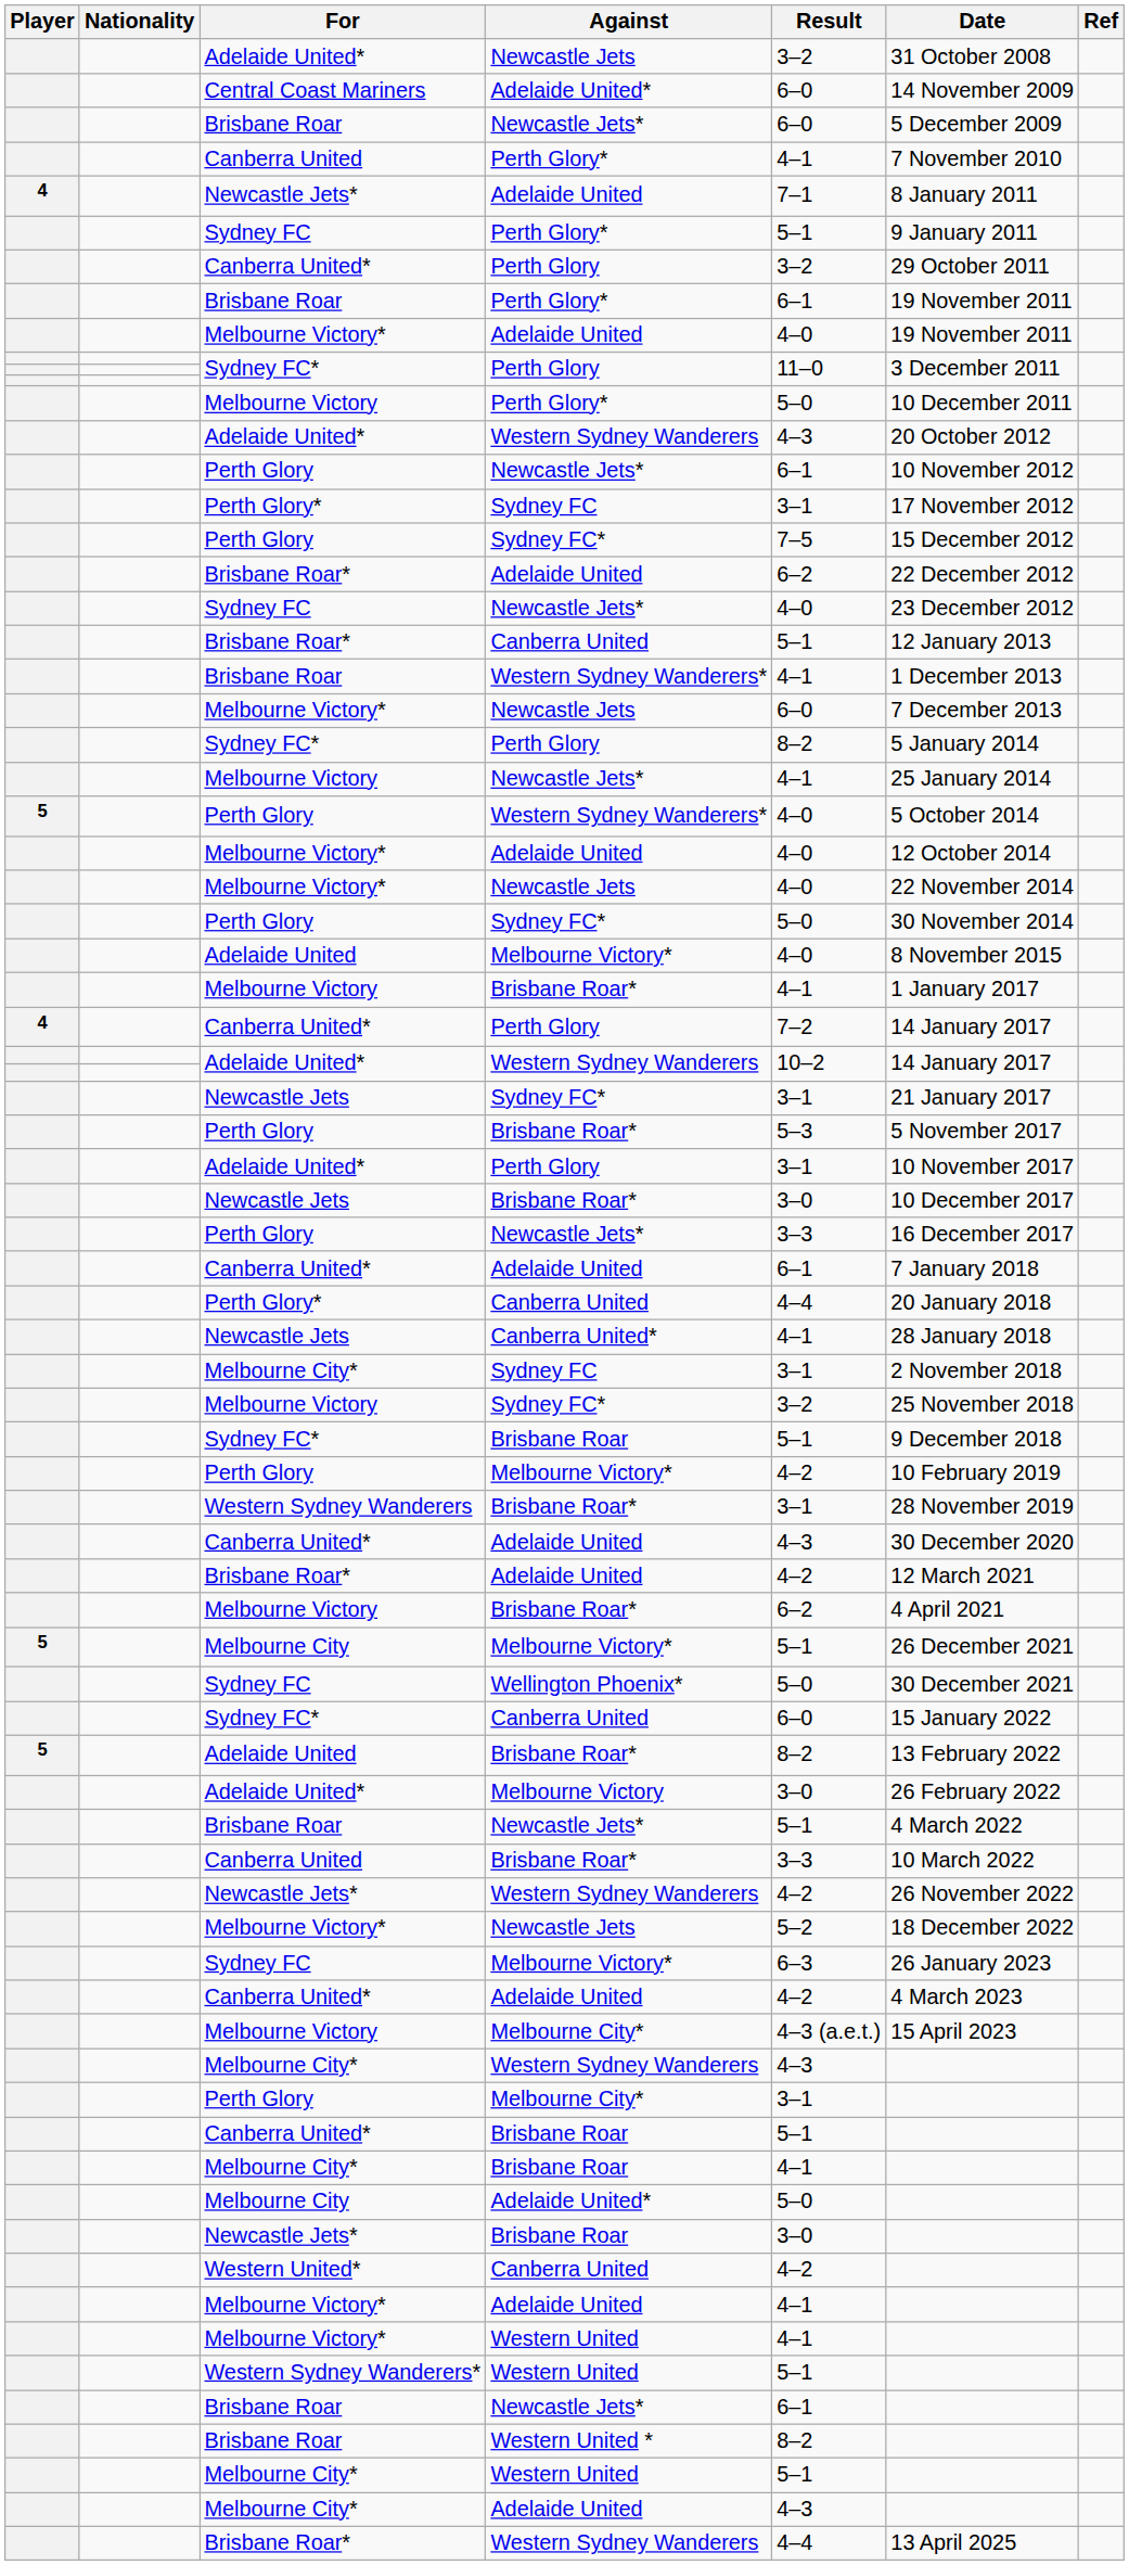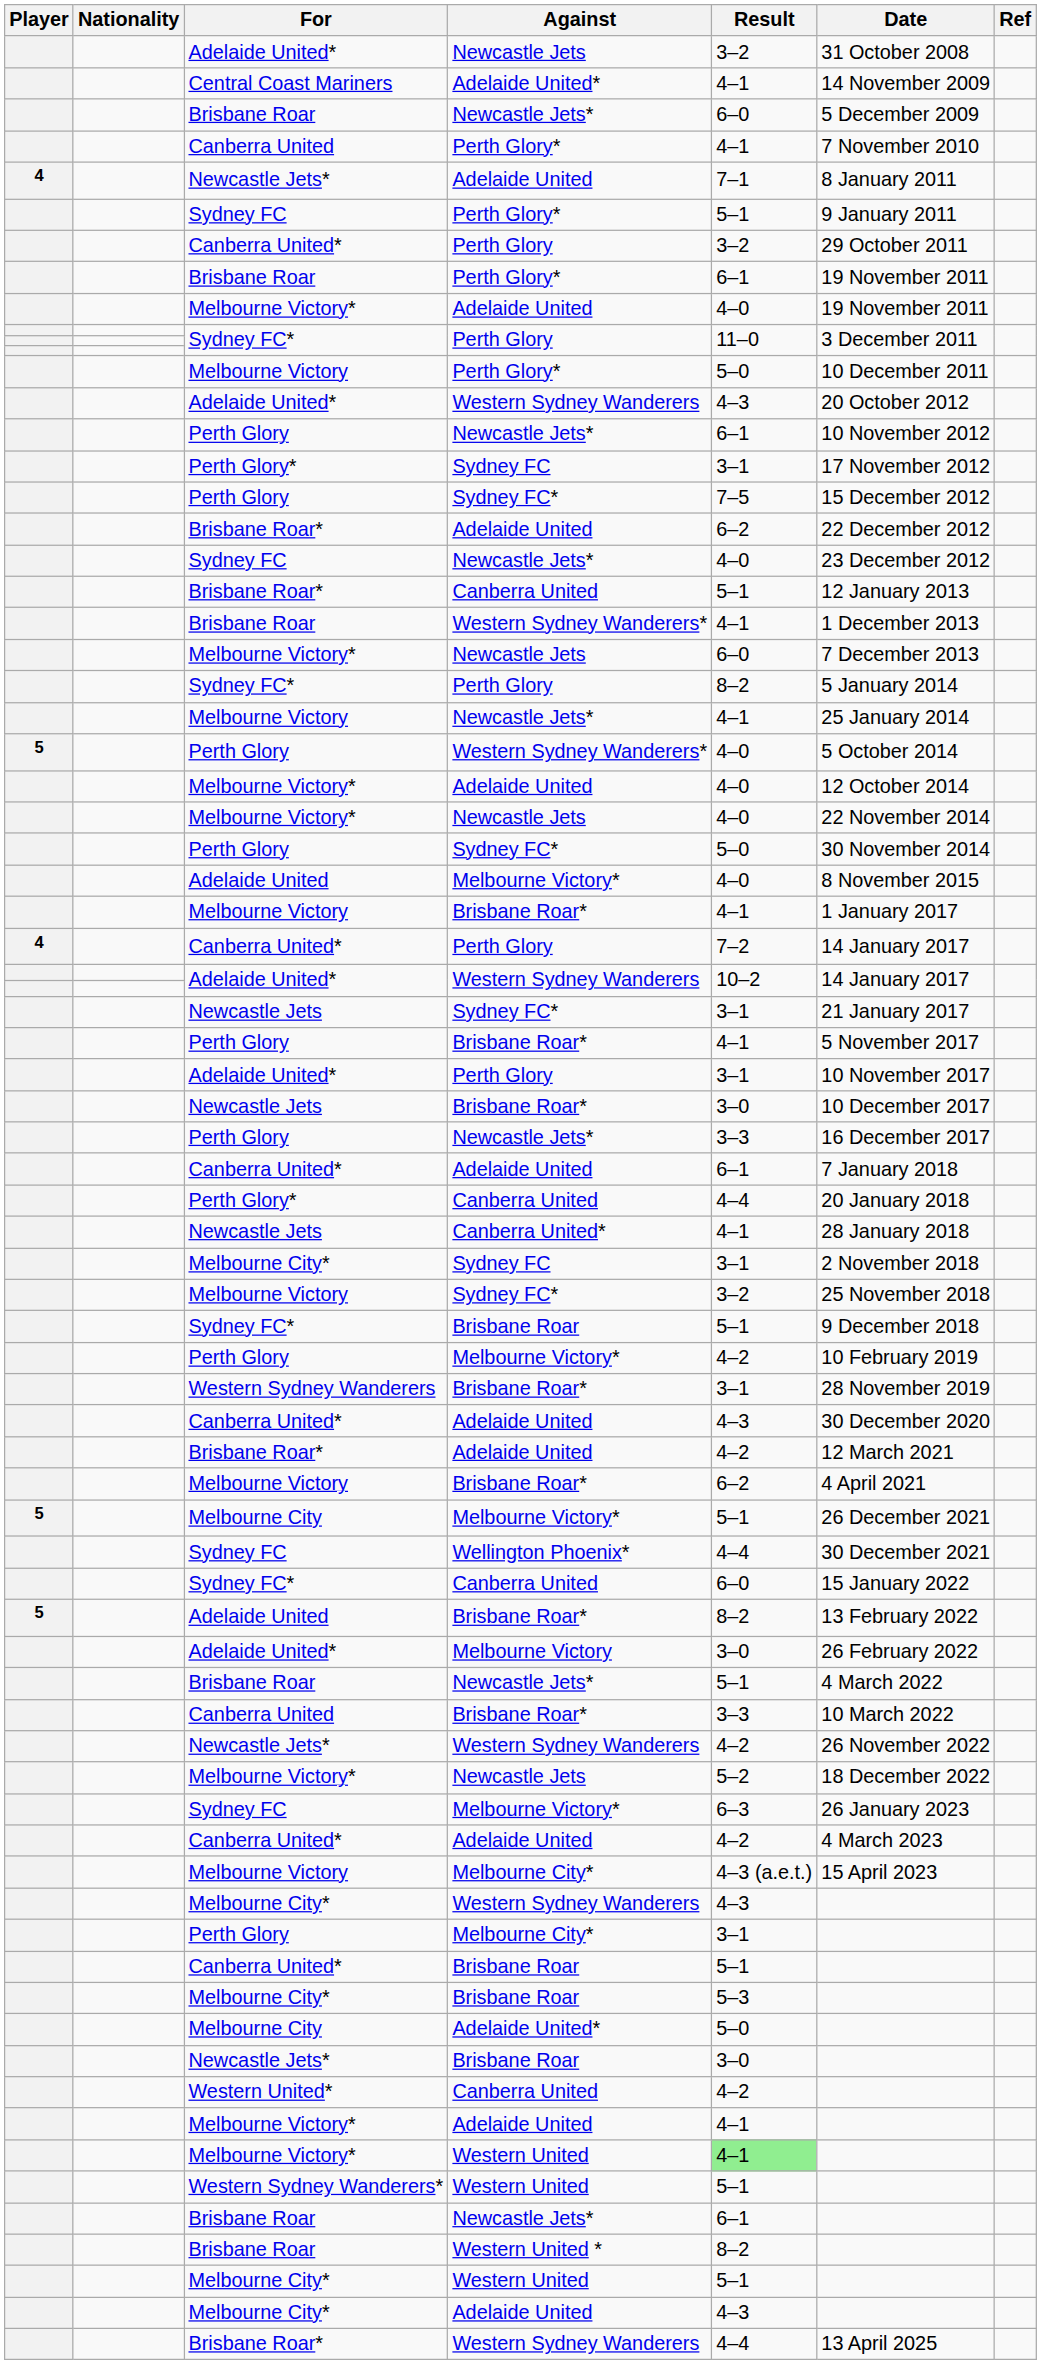 <table class="wikitable sortable plainrowheaders">
 <tr>
 <th scope="col">Player</th>
 <th scope="col">Nationality</th>
 <th scope="col">For</th>
 <th scope="col">Against</th>
 <th scope="col" align="center" class="unsortable">Result</th>
 <th scope="col">Date</th>
 <th scope="col" class="unsortable" align="center">Ref</th>
 </tr>
 <tr>
 <th scope="row"></th>
 <td></td>
 <td><a href='#'>Adelaide United</a>*</td>
 <td><a href='#'>Newcastle Jets</a></td>
 <td>3–2</td>
 <td>31 October 2008</td>
 <td></td>
 </tr>
 <tr>
 <th scope="row"></th>
 <td></td>
 <td><a href='#'>Central Coast Mariners</a></td>
 <td><a href='#'>Adelaide United</a>*</td>
-<td>6–0</td>
+<td>4–1</td>
 <td>14 November 2009</td>
 <td></td>
 </tr>
 <tr>
 <th scope="row"></th>
 <td></td>
 <td><a href='#'>Brisbane Roar</a></td>
 <td><a href='#'>Newcastle Jets</a>*</td>
 <td>6–0</td>
 <td>5 December 2009</td>
 <td></td>
 </tr>
 <tr>
 <th scope="row"></th>
 <td></td>
 <td><a href='#'>Canberra United</a></td>
 <td><a href='#'>Perth Glory</a>*</td>
 <td>4–1</td>
 <td>7 November 2010</td>
 <td></td>
 </tr>
 <tr>
 <th scope="row"> <sup><strong>4</strong></sup></th>
 <td></td>
 <td><a href='#'>Newcastle Jets</a>*</td>
 <td><a href='#'>Adelaide United</a></td>
 <td>7–1</td>
 <td>8 January 2011</td>
 <td></td>
 </tr>
 <tr>
 <th scope="row"></th>
 <td></td>
 <td><a href='#'>Sydney FC</a></td>
 <td><a href='#'>Perth Glory</a>*</td>
 <td>5–1</td>
 <td>9 January 2011</td>
 <td></td>
 </tr>
 <tr>
 <th scope="row"></th>
 <td></td>
 <td><a href='#'>Canberra United</a>*</td>
 <td><a href='#'>Perth Glory</a></td>
 <td>3–2</td>
 <td>29 October 2011</td>
 <td></td>
 </tr>
 <tr>
 <th scope="row"></th>
 <td></td>
 <td><a href='#'>Brisbane Roar</a></td>
 <td><a href='#'>Perth Glory</a>*</td>
 <td>6–1</td>
 <td>19 November 2011</td>
 <td></td>
 </tr>
 <tr>
 <th scope="row"></th>
 <td></td>
 <td><a href='#'>Melbourne Victory</a>*</td>
 <td><a href='#'>Adelaide United</a></td>
 <td>4–0</td>
 <td>19 November 2011</td>
 <td></td>
 </tr>
 <tr>
 <th scope="row"></th>
 <td></td>
 <td rowspan=3><a href='#'>Sydney FC</a>*</td>
 <td rowspan=3><a href='#'>Perth Glory</a></td>
 <td rowspan=3>11–0</td>
 <td rowspan=3>3 December 2011</td>
 <td rowspan=3></td>
 </tr>
 <tr>
 <th scope="row"></th>
 <td></td>
 </tr>
 <tr>
 <th scope="row"></th>
 <td></td>
 </tr>
 <tr>
 <th scope="row"></th>
 <td></td>
 <td><a href='#'>Melbourne Victory</a></td>
 <td><a href='#'>Perth Glory</a>*</td>
 <td>5–0</td>
 <td>10 December 2011</td>
 <td></td>
 </tr>
 <tr>
 <th scope="row"></th>
 <td></td>
 <td><a href='#'>Adelaide United</a>*</td>
 <td><a href='#'>Western Sydney Wanderers</a></td>
 <td>4–3</td>
 <td>20 October 2012</td>
 <td></td>
 </tr>
 <tr>
 <th scope="row"></th>
 <td></td>
 <td><a href='#'>Perth Glory</a></td>
 <td><a href='#'>Newcastle Jets</a>*</td>
 <td>6–1</td>
 <td>10 November 2012</td>
 <td></td>
 </tr>
 <tr>
 <th scope="row"></th>
 <td></td>
 <td><a href='#'>Perth Glory</a>*</td>
 <td><a href='#'>Sydney FC</a></td>
 <td>3–1</td>
 <td>17 November 2012</td>
 <td></td>
 </tr>
 <tr>
 <th scope="row"></th>
 <td></td>
 <td><a href='#'>Perth Glory</a></td>
 <td><a href='#'>Sydney FC</a>*</td>
 <td>7–5</td>
 <td>15 December 2012</td>
 <td></td>
 </tr>
 <tr>
 <th scope="row"></th>
 <td></td>
 <td><a href='#'>Brisbane Roar</a>*</td>
 <td><a href='#'>Adelaide United</a></td>
 <td>6–2</td>
 <td>22 December 2012</td>
 <td></td>
 </tr>
 <tr>
 <th scope="row"></th>
 <td></td>
 <td><a href='#'>Sydney FC</a></td>
 <td><a href='#'>Newcastle Jets</a>*</td>
 <td>4–0</td>
 <td>23 December 2012</td>
 <td></td>
 </tr>
 <tr>
 <th scope="row"></th>
 <td></td>
 <td><a href='#'>Brisbane Roar</a>*</td>
 <td><a href='#'>Canberra United</a></td>
 <td>5–1</td>
 <td>12 January 2013</td>
 <td></td>
 </tr>
 <tr>
 <th scope="row"></th>
 <td></td>
 <td><a href='#'>Brisbane Roar</a></td>
 <td><a href='#'>Western Sydney Wanderers</a>*</td>
 <td>4–1</td>
 <td>1 December 2013</td>
 <td></td>
 </tr>
 <tr>
 <th scope="row"></th>
 <td></td>
 <td><a href='#'>Melbourne Victory</a>*</td>
 <td><a href='#'>Newcastle Jets</a></td>
 <td>6–0</td>
 <td>7 December 2013</td>
 <td></td>
 </tr>
 <tr>
 <th scope="row"></th>
 <td></td>
 <td><a href='#'>Sydney FC</a>*</td>
 <td><a href='#'>Perth Glory</a></td>
 <td>8–2</td>
 <td>5 January 2014</td>
 <td></td>
 </tr>
 <tr>
 <th scope="row"></th>
 <td></td>
 <td><a href='#'>Melbourne Victory</a></td>
 <td><a href='#'>Newcastle Jets</a>*</td>
 <td>4–1</td>
 <td>25 January 2014</td>
 <td></td>
 </tr>
 <tr>
 <th scope="row"> <sup><strong>5</strong></sup></th>
 <td></td>
 <td><a href='#'>Perth Glory</a></td>
 <td><a href='#'>Western Sydney Wanderers</a>*</td>
 <td>4–0</td>
 <td>5 October 2014</td>
 <td></td>
 </tr>
 <tr>
 <th scope="row"></th>
 <td></td>
 <td><a href='#'>Melbourne Victory</a>*</td>
 <td><a href='#'>Adelaide United</a></td>
 <td>4–0</td>
 <td>12 October 2014</td>
 <td></td>
 </tr>
 <tr>
 <th scope="row"></th>
 <td></td>
 <td><a href='#'>Melbourne Victory</a>*</td>
 <td><a href='#'>Newcastle Jets</a></td>
 <td>4–0</td>
 <td>22 November 2014</td>
 <td></td>
 </tr>
 <tr>
 <th scope="row"></th>
 <td></td>
 <td><a href='#'>Perth Glory</a></td>
 <td><a href='#'>Sydney FC</a>*</td>
 <td>5–0</td>
 <td>30 November 2014</td>
 <td></td>
 </tr>
 <tr>
 <th scope="row"></th>
 <td></td>
 <td><a href='#'>Adelaide United</a></td>
 <td><a href='#'>Melbourne Victory</a>*</td>
 <td>4–0</td>
 <td>8 November 2015</td>
 <td></td>
 </tr>
 <tr>
 <th scope="row"></th>
 <td></td>
 <td><a href='#'>Melbourne Victory</a></td>
 <td><a href='#'>Brisbane Roar</a>*</td>
 <td>4–1</td>
 <td>1 January 2017</td>
 <td></td>
 </tr>
 <tr>
 <th scope="row"> <sup><strong>4</strong></sup></th>
 <td></td>
 <td><a href='#'>Canberra United</a>*</td>
 <td><a href='#'>Perth Glory</a></td>
 <td>7–2</td>
 <td>14 January 2017</td>
 <td></td>
 </tr>
 <tr>
 <th scope="row"></th>
 <td></td>
 <td rowspan=2><a href='#'>Adelaide United</a>*</td>
 <td rowspan=2><a href='#'>Western Sydney Wanderers</a></td>
 <td rowspan=2>10–2</td>
 <td rowspan=2>14 January 2017</td>
 <td rowspan=2></td>
 </tr>
 <tr>
 <th scope="row"></th>
 <td></td>
 </tr>
 <tr>
 <th scope="row"></th>
 <td></td>
 <td><a href='#'>Newcastle Jets</a></td>
 <td><a href='#'>Sydney FC</a>*</td>
 <td>3–1</td>
 <td>21 January 2017</td>
 <td></td>
 </tr>
 <tr>
 <th scope="row"></th>
 <td></td>
 <td><a href='#'>Perth Glory</a></td>
 <td><a href='#'>Brisbane Roar</a>*</td>
-<td>5–3</td>
+<td>4–1</td>
 <td>5 November 2017</td>
 <td></td>
 </tr>
 <tr>
 <th scope="row"></th>
 <td></td>
 <td><a href='#'>Adelaide United</a>*</td>
 <td><a href='#'>Perth Glory</a></td>
 <td>3–1</td>
 <td>10 November 2017</td>
 <td></td>
 </tr>
 <tr>
 <th scope="row"></th>
 <td></td>
 <td><a href='#'>Newcastle Jets</a></td>
 <td><a href='#'>Brisbane Roar</a>*</td>
 <td>3–0</td>
 <td>10 December 2017</td>
 <td></td>
 </tr>
 <tr>
 <th scope="row"></th>
 <td></td>
 <td><a href='#'>Perth Glory</a></td>
 <td><a href='#'>Newcastle Jets</a>*</td>
 <td>3–3</td>
 <td>16 December 2017</td>
 <td></td>
 </tr>
 <tr>
 <th scope="row"></th>
 <td></td>
 <td><a href='#'>Canberra United</a>*</td>
 <td><a href='#'>Adelaide United</a></td>
 <td>6–1</td>
 <td>7 January 2018</td>
 <td></td>
 </tr>
 <tr>
 <th scope="row"></th>
 <td></td>
 <td><a href='#'>Perth Glory</a>*</td>
 <td><a href='#'>Canberra United</a></td>
 <td>4–4</td>
 <td>20 January 2018</td>
 <td></td>
 </tr>
 <tr>
 <th scope="row"></th>
 <td></td>
 <td><a href='#'>Newcastle Jets</a></td>
 <td><a href='#'>Canberra United</a>*</td>
 <td>4–1</td>
 <td>28 January 2018</td>
 <td></td>
 </tr>
 <tr>
 <th scope="row"></th>
 <td></td>
 <td><a href='#'>Melbourne City</a>*</td>
 <td><a href='#'>Sydney FC</a></td>
 <td>3–1</td>
 <td>2 November 2018</td>
 <td></td>
 </tr>
 <tr>
 <th scope="row"></th>
 <td></td>
 <td><a href='#'>Melbourne Victory</a></td>
 <td><a href='#'>Sydney FC</a>*</td>
 <td>3–2</td>
 <td>25 November 2018</td>
 <td></td>
 </tr>
 <tr>
 <th scope="row"></th>
 <td></td>
 <td><a href='#'>Sydney FC</a>*</td>
 <td><a href='#'>Brisbane Roar</a></td>
 <td>5–1</td>
 <td>9 December 2018</td>
 <td></td>
 </tr>
 <tr>
 <th scope="row"></th>
 <td></td>
 <td><a href='#'>Perth Glory</a></td>
 <td><a href='#'>Melbourne Victory</a>*</td>
 <td>4–2 </td>
 <td>10 February 2019</td>
 <td></td>
 </tr>
 <tr>
 <th scope="row"></th>
 <td></td>
 <td><a href='#'>Western Sydney Wanderers</a></td>
 <td><a href='#'>Brisbane Roar</a>*</td>
 <td>3–1</td>
 <td>28 November 2019</td>
 <td></td>
 </tr>
 <tr>
 <th scope="row"></th>
 <td></td>
 <td><a href='#'>Canberra United</a>*</td>
 <td><a href='#'>Adelaide United</a></td>
 <td>4–3</td>
 <td>30 December 2020</td>
 <td></td>
 </tr>
 <tr>
 <th scope="row"></th>
 <td></td>
 <td><a href='#'>Brisbane Roar</a>*</td>
 <td><a href='#'>Adelaide United</a></td>
 <td>4–2</td>
 <td>12 March 2021</td>
 <td></td>
 </tr>
 <tr>
 <th scope="row"></th>
 <td></td>
 <td><a href='#'>Melbourne Victory</a></td>
 <td><a href='#'>Brisbane Roar</a>*</td>
 <td>6–2</td>
 <td>4 April 2021</td>
 <td></td>
 </tr>
 <tr>
 <th scope="row"> <sup><strong>5</strong></sup></th>
 <td></td>
 <td><a href='#'>Melbourne City</a></td>
 <td><a href='#'>Melbourne Victory</a>*</td>
 <td>5–1</td>
 <td>26 December 2021</td>
 <td></td>
 </tr>
 <tr>
 <th scope="row"></th>
 <td></td>
 <td><a href='#'>Sydney FC</a></td>
 <td><a href='#'>Wellington Phoenix</a>*</td>
-<td>5–0</td>
+<td>4–4</td>
 <td>30 December 2021</td>
 <td></td>
 </tr>
 <tr>
 <th scope="row"></th>
 <td></td>
 <td><a href='#'>Sydney FC</a>*</td>
 <td><a href='#'>Canberra United</a></td>
 <td>6–0</td>
 <td>15 January 2022</td>
 <td></td>
 </tr>
 <tr>
 <th scope="row"> <sup><strong>5</strong></sup></th>
 <td></td>
 <td><a href='#'>Adelaide United</a></td>
 <td><a href='#'>Brisbane Roar</a>*</td>
 <td>8–2</td>
 <td>13 February 2022</td>
 <td></td>
 </tr>
 <tr>
 <th scope="row"></th>
 <td></td>
 <td><a href='#'>Adelaide United</a>*</td>
 <td><a href='#'>Melbourne Victory</a></td>
 <td>3–0</td>
 <td>26 February 2022</td>
 <td></td>
 </tr>
 <tr>
 <th scope="row"></th>
 <td></td>
 <td><a href='#'>Brisbane Roar</a></td>
 <td><a href='#'>Newcastle Jets</a>*</td>
 <td>5–1</td>
 <td>4 March 2022</td>
 <td></td>
 </tr>
 <tr>
 <th scope="row"></th>
 <td></td>
 <td><a href='#'>Canberra United</a></td>
 <td><a href='#'>Brisbane Roar</a>*</td>
 <td>3–3</td>
 <td>10 March 2022</td>
 <td></td>
 </tr>
 <tr>
 <th scope="row"></th>
 <td></td>
 <td><a href='#'>Newcastle Jets</a>*</td>
 <td><a href='#'>Western Sydney Wanderers</a></td>
 <td>4–2</td>
 <td>26 November 2022</td>
 <td></td>
 </tr>
 <tr>
 <th scope="row"></th>
 <td></td>
 <td><a href='#'>Melbourne Victory</a>*</td>
 <td><a href='#'>Newcastle Jets</a></td>
 <td>5–2</td>
 <td>18 December 2022</td>
 <td></td>
 </tr>
 <tr>
 <th scope="row"></th>
 <td></td>
 <td><a href='#'>Sydney FC</a></td>
 <td><a href='#'>Melbourne Victory</a>*</td>
 <td>6–3</td>
 <td>26 January 2023</td>
 <td></td>
 </tr>
 <tr>
 <th scope="row"></th>
 <td></td>
 <td><a href='#'>Canberra United</a>*</td>
 <td><a href='#'>Adelaide United</a></td>
 <td>4–2</td>
 <td>4 March 2023</td>
 <td></td>
 </tr>
 <tr>
 <th scope="row"></th>
 <td></td>
 <td><a href='#'>Melbourne Victory</a></td>
 <td><a href='#'>Melbourne City</a>*</td>
 <td>4–3 (a.e.t.)</td>
 <td>15 April 2023</td>
 <td></td>
 </tr>
 <tr>
 <th scope="row"></th>
 <td></td>
 <td><a href='#'>Melbourne City</a>*</td>
 <td><a href='#'>Western Sydney Wanderers</a></td>
 <td>4–3</td>
 <td></td>
 <td></td>
 </tr>
 <tr>
 <th scope="row"></th>
 <td></td>
 <td><a href='#'>Perth Glory</a></td>
 <td><a href='#'>Melbourne City</a>*</td>
 <td>3–1</td>
 <td></td>
 <td></td>
 </tr>
 <tr>
 <th scope="row"></th>
 <td></td>
 <td><a href='#'>Canberra United</a>*</td>
 <td><a href='#'>Brisbane Roar</a></td>
 <td>5–1</td>
 <td></td>
 <td></td>
 </tr>
 <tr>
 <th scope="row"></th>
 <td></td>
 <td><a href='#'>Melbourne City</a>*</td>
 <td><a href='#'>Brisbane Roar</a></td>
-<td>4–1</td>
+<td>5–3</td>
 <td></td>
 <td></td>
 </tr>
 <tr>
 <th scope="row"></th>
 <td></td>
 <td><a href='#'>Melbourne City</a></td>
 <td><a href='#'>Adelaide United</a>*</td>
 <td>5–0</td>
 <td></td>
 <td></td>
 </tr>
 <tr>
 <th scope="row"></th>
 <td></td>
 <td><a href='#'>Newcastle Jets</a>*</td>
 <td><a href='#'>Brisbane Roar</a></td>
 <td>3–0</td>
 <td></td>
 <td></td>
 </tr>
 <tr>
 <th scope="row"></th>
 <td></td>
 <td><a href='#'>Western United</a>*</td>
 <td><a href='#'>Canberra United</a></td>
 <td>4–2</td>
 <td></td>
 <td></td>
 </tr>
 <tr>
 <th scope="row"></th>
 <td></td>
 <td><a href='#'>Melbourne Victory</a>*</td>
 <td><a href='#'>Adelaide United</a></td>
 <td>4–1</td>
 <td></td>
 <td></td>
 </tr>
 <tr>
 <th scope="row"></th>
 <td></td>
 <td><a href='#'>Melbourne Victory</a>*</td>
 <td><a href='#'>Western United</a></td>
-<td>4–1</td>
+<td style="background: lightgreen;">4–1</td>
 <td></td>
 <td></td>
 </tr>
 <tr>
 <th scope="row"></th>
 <td></td>
 <td><a href='#'>Western Sydney Wanderers</a>*</td>
 <td><a href='#'>Western United</a></td>
 <td>5–1</td>
 <td></td>
 <td></td>
 </tr>
 <tr>
 <th scope="row"></th>
 <td></td>
 <td><a href='#'>Brisbane Roar</a></td>
 <td><a href='#'>Newcastle Jets</a>*</td>
 <td>6–1</td>
 <td></td>
 <td></td>
 </tr>
 <tr>
 <th scope="row"></th>
 <td></td>
 <td><a href='#'>Brisbane Roar</a></td>
 <td><a href='#'>Western United</a> *</td>
 <td>8–2</td>
 <td></td>
 <td></td>
 </tr>
 <tr>
 <th scope="row"></th>
 <td></td>
 <td><a href='#'>Melbourne City</a>*</td>
 <td><a href='#'>Western United</a></td>
 <td>5–1</td>
 <td></td>
 <td></td>
 </tr>
 <tr>
 <th scope="row"></th>
 <td></td>
 <td><a href='#'>Melbourne City</a>*</td>
 <td><a href='#'>Adelaide United</a></td>
 <td>4–3</td>
 <td></td>
 <td></td>
 </tr>
 <tr>
 <th scope="row"></th>
 <td></td>
 <td><a href='#'>Brisbane Roar</a>*</td>
 <td><a href='#'>Western Sydney Wanderers</a></td>
 <td>4–4</td>
 <td>13 April 2025</td>
 <td></td>
 </tr>
 </table>
